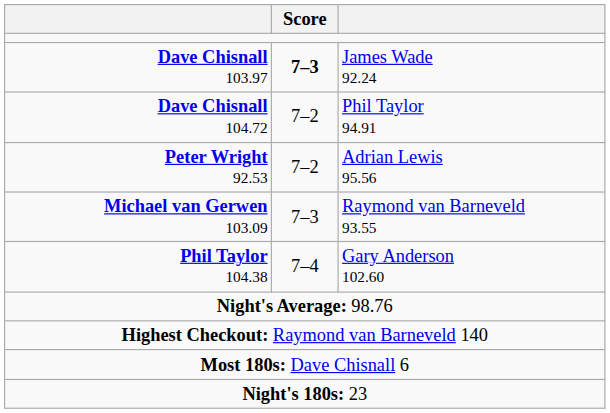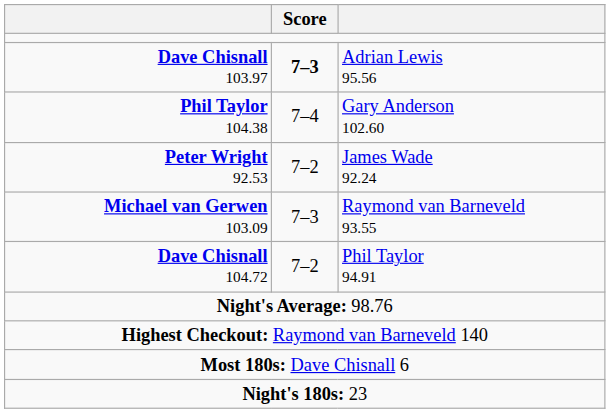 <table class=wikitable style="text-align:center">
 <tr>
 <th width=225></th>
 <th width=50>Score</th>
 <th width=225></th>
 </tr>
 <tr align=center>
 <td colspan="3"></td>
 </tr>
 <tr align=left>
 <td align=right><strong><a href='#'>Dave Chisnall</a></strong>  <br><small><span>103.97</span></small></td>
 <td align=center><strong>7–3</strong></td>
-<td> <a href='#'>James Wade</a><br><small><span>92.24</span></small></td>
+<td> <a href='#'>Adrian Lewis</a><br><small><span>95.56</span></small></td>
 </tr>
 <tr align=left>
-<td align=right><strong><a href='#'>Dave Chisnall</a></strong>   <br><small><span>104.72</span></small></td>
-<td align=center>7–2</td>
-<td> <a href='#'>Phil Taylor</a> <br><small><span>94.91</span></small></td>
+<td align=right><strong><a href='#'>Phil Taylor</a></strong>  <br><small><span>104.38</span></small></td>
+<td align=center>7–4</td>
+<td> <a href='#'>Gary Anderson</a><br><small><span>102.60</span></small></td>
 </tr>
 <tr align=left>
 <td align=right><strong><a href='#'>Peter Wright</a></strong>  <br><small><span>92.53</span></small></td>
 <td align=center>7–2</td>
-<td> <a href='#'>Adrian Lewis</a><br><small><span>95.56</span></small></td>
+<td> <a href='#'>James Wade</a><br><small><span>92.24</span></small></td>
 </tr>
 <tr align=left>
 <td align=right><strong><a href='#'>Michael van Gerwen</a></strong>  <br><small><span>103.09</span></small></td>
 <td align=center>7–3</td>
 <td> <a href='#'>Raymond van Barneveld</a><br><small><span>93.55</span></small></td>
 </tr>
 <tr align=left>
-<td align=right><strong><a href='#'>Phil Taylor</a></strong>  <br><small><span>104.38</span></small></td>
-<td align=center>7–4</td>
-<td> <a href='#'>Gary Anderson</a><br><small><span>102.60</span></small></td>
+<td align=right><strong><a href='#'>Dave Chisnall</a></strong>   <br><small><span>104.72</span></small></td>
+<td align=center>7–2</td>
+<td> <a href='#'>Phil Taylor</a> <br><small><span>94.91</span></small></td>
 </tr>
 <tr align=center>
 <td colspan="3"><strong>Night's Average:</strong> 98.76 </td>
 </tr>
 <tr align=center>
 <td colspan="3"><strong>Highest Checkout:</strong>  <a href='#'>Raymond van Barneveld</a> 140</td>
 </tr>
 <tr align=center>
 <td colspan="3"><strong>Most 180s:</strong>  <a href='#'>Dave Chisnall</a> 6</td>
 </tr>
 <tr align=center>
 <td colspan="3"><strong>Night's 180s:</strong> 23</td>
 </tr>
 </table>
